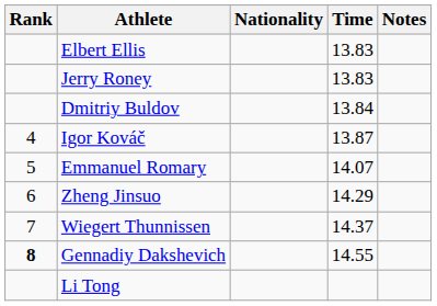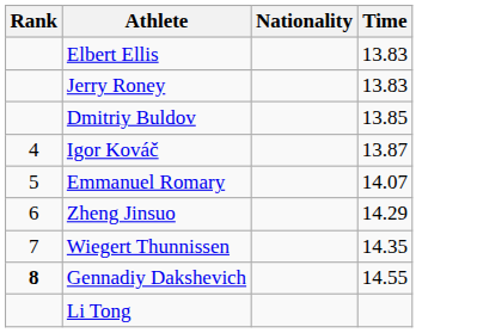 <table class="wikitable sortable" style="text-align:center">
 <tr>
 <th>Rank</th>
 <th>Athlete</th>
 <th>Nationality</th>
 <th>Time</th>
-<th>Notes</th>
 </tr>
 <tr>
 <td></td>
 <td align=left><a href='#'>Elbert Ellis</a></td>
 <td align=left></td>
 <td>13.83</td>
-<td></td>
 </tr>
 <tr>
 <td></td>
 <td align=left><a href='#'>Jerry Roney</a></td>
 <td align=left></td>
 <td>13.83</td>
-<td></td>
 </tr>
 <tr>
 <td></td>
 <td align=left><a href='#'>Dmitriy Buldov</a></td>
 <td align=left></td>
-<td>13.84</td>
-<td></td>
+<td>13.85</td>
 </tr>
 <tr>
 <td>4</td>
 <td align=left><a href='#'>Igor Kováč</a></td>
 <td align=left></td>
 <td>13.87</td>
-<td></td>
 </tr>
 <tr>
 <td>5</td>
 <td align=left><a href='#'>Emmanuel Romary</a></td>
 <td align=left></td>
 <td>14.07</td>
-<td></td>
 </tr>
 <tr>
 <td>6</td>
 <td align=left><a href='#'>Zheng Jinsuo</a></td>
 <td align=left></td>
 <td>14.29</td>
-<td></td>
 </tr>
 <tr>
 <td>7</td>
 <td align=left><a href='#'>Wiegert Thunnissen</a></td>
 <td align=left></td>
-<td>14.37</td>
-<td></td>
+<td>14.35</td>
 </tr>
 <tr>
 <td><strong>8</strong></td>
 <td align=left><a href='#'>Gennadiy Dakshevich</a></td>
 <td align=left></td>
 <td>14.55</td>
-<td></td>
 </tr>
 <tr>
 <td></td>
 <td align=left><a href='#'>Li Tong</a></td>
 <td align=left></td>
 <td></td>
-<td></td>
 </tr>
 </table>
